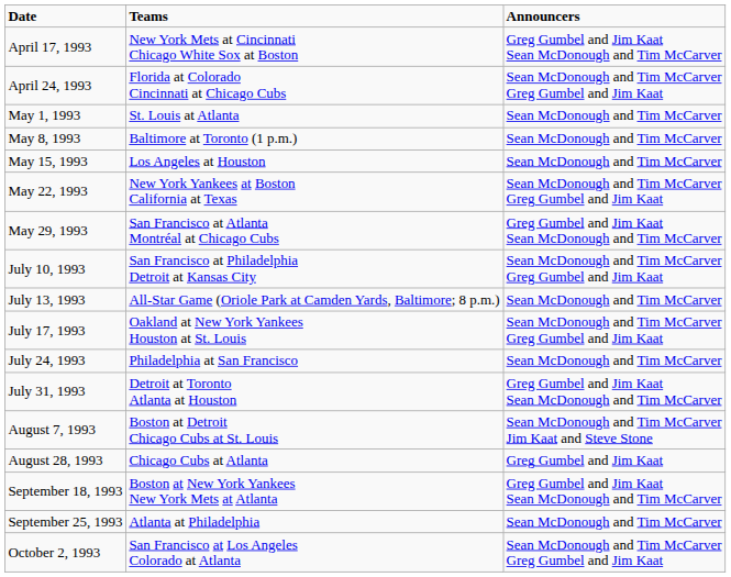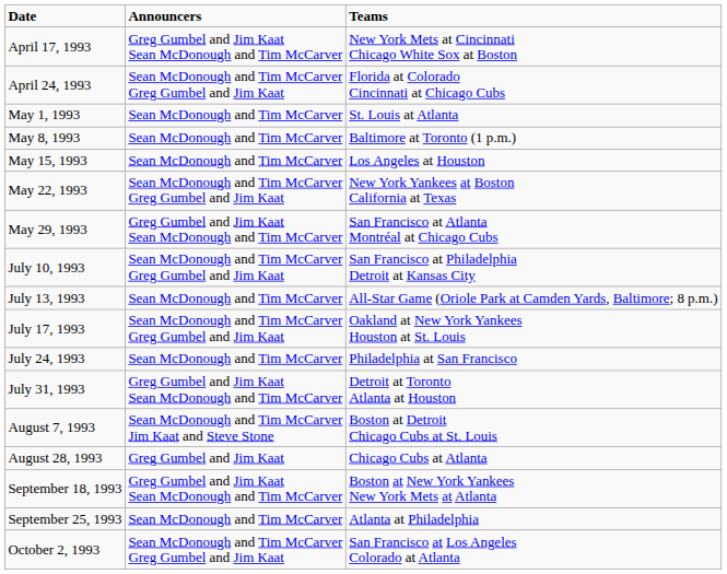 <table class="wikitable" border="1" cellpadding="1">
 <tr>
 <td><strong>Date</strong></td>
+<td><strong>Announcers</strong></td>
 <td><strong>Teams</strong></td>
-<td><strong>Announcers</strong></td>
 </tr>
 <tr>
 <td>April 17, 1993</td>
+<td><a href='#'>Greg Gumbel</a> and <a href='#'>Jim Kaat</a><br><a href='#'>Sean McDonough</a> and <a href='#'>Tim McCarver</a></td>
 <td><a href='#'>New York Mets</a> at <a href='#'>Cincinnati</a><br><a href='#'>Chicago White Sox</a> at <a href='#'>Boston</a></td>
-<td><a href='#'>Greg Gumbel</a> and <a href='#'>Jim Kaat</a><br><a href='#'>Sean McDonough</a> and <a href='#'>Tim McCarver</a></td>
 </tr>
 <tr>
 <td>April 24, 1993</td>
+<td><a href='#'>Sean McDonough</a> and <a href='#'>Tim McCarver</a><br><a href='#'>Greg Gumbel</a> and <a href='#'>Jim Kaat</a></td>
 <td><a href='#'>Florida</a> at <a href='#'>Colorado</a><br><a href='#'>Cincinnati</a> at <a href='#'>Chicago Cubs</a></td>
-<td><a href='#'>Sean McDonough</a> and <a href='#'>Tim McCarver</a><br><a href='#'>Greg Gumbel</a> and <a href='#'>Jim Kaat</a></td>
 </tr>
 <tr>
 <td>May 1, 1993</td>
+<td><a href='#'>Sean McDonough</a> and <a href='#'>Tim McCarver</a></td>
 <td><a href='#'>St. Louis</a> at <a href='#'>Atlanta</a></td>
-<td><a href='#'>Sean McDonough</a> and <a href='#'>Tim McCarver</a></td>
 </tr>
 <tr>
 <td>May 8, 1993</td>
+<td><a href='#'>Sean McDonough</a> and <a href='#'>Tim McCarver</a></td>
 <td><a href='#'>Baltimore</a> at <a href='#'>Toronto</a> (1 p.m.)</td>
-<td><a href='#'>Sean McDonough</a> and <a href='#'>Tim McCarver</a></td>
 </tr>
 <tr>
 <td>May 15, 1993</td>
+<td><a href='#'>Sean McDonough</a> and <a href='#'>Tim McCarver</a></td>
 <td><a href='#'>Los Angeles</a> at <a href='#'>Houston</a></td>
-<td><a href='#'>Sean McDonough</a> and <a href='#'>Tim McCarver</a></td>
 </tr>
 <tr>
 <td>May 22, 1993</td>
+<td><a href='#'>Sean McDonough</a> and <a href='#'>Tim McCarver</a><br><a href='#'>Greg Gumbel</a> and <a href='#'>Jim Kaat</a></td>
 <td><a href='#'>New York Yankees</a> <a href='#'>at</a> <a href='#'>Boston</a><br><a href='#'>California</a> at <a href='#'>Texas</a></td>
-<td><a href='#'>Sean McDonough</a> and <a href='#'>Tim McCarver</a><br><a href='#'>Greg Gumbel</a> and <a href='#'>Jim Kaat</a></td>
 </tr>
 <tr>
 <td>May 29, 1993</td>
+<td><a href='#'>Greg Gumbel</a> and <a href='#'>Jim Kaat</a><br><a href='#'>Sean McDonough</a> and <a href='#'>Tim McCarver</a></td>
 <td><a href='#'>San Francisco</a> at <a href='#'>Atlanta</a><br><a href='#'>Montréal</a> at <a href='#'>Chicago Cubs</a></td>
-<td><a href='#'>Greg Gumbel</a> and <a href='#'>Jim Kaat</a><br><a href='#'>Sean McDonough</a> and <a href='#'>Tim McCarver</a></td>
 </tr>
 <tr>
 <td>July 10, 1993</td>
+<td><a href='#'>Sean McDonough</a> and <a href='#'>Tim McCarver</a><br><a href='#'>Greg Gumbel</a> and <a href='#'>Jim Kaat</a></td>
 <td><a href='#'>San Francisco</a> at <a href='#'>Philadelphia</a><br><a href='#'>Detroit</a> at <a href='#'>Kansas City</a></td>
-<td><a href='#'>Sean McDonough</a> and <a href='#'>Tim McCarver</a><br><a href='#'>Greg Gumbel</a> and <a href='#'>Jim Kaat</a></td>
 </tr>
 <tr>
 <td>July 13, 1993</td>
+<td><a href='#'>Sean McDonough</a> and <a href='#'>Tim McCarver</a></td>
 <td><a href='#'>All-Star Game</a> (<a href='#'>Oriole Park at Camden Yards</a>, <a href='#'>Baltimore</a>; 8 p.m.)</td>
-<td><a href='#'>Sean McDonough</a> and <a href='#'>Tim McCarver</a></td>
 </tr>
 <tr>
 <td>July 17, 1993</td>
+<td><a href='#'>Sean McDonough</a> and <a href='#'>Tim McCarver</a><br><a href='#'>Greg Gumbel</a> and <a href='#'>Jim Kaat</a></td>
 <td><a href='#'>Oakland</a> at <a href='#'>New York Yankees</a><br><a href='#'>Houston</a> at <a href='#'>St. Louis</a></td>
-<td><a href='#'>Sean McDonough</a> and <a href='#'>Tim McCarver</a><br><a href='#'>Greg Gumbel</a> and <a href='#'>Jim Kaat</a></td>
 </tr>
 <tr>
 <td>July 24, 1993</td>
+<td><a href='#'>Sean McDonough</a> and <a href='#'>Tim McCarver</a></td>
 <td><a href='#'>Philadelphia</a> at <a href='#'>San Francisco</a></td>
-<td><a href='#'>Sean McDonough</a> and <a href='#'>Tim McCarver</a></td>
 </tr>
 <tr>
 <td>July 31, 1993</td>
+<td><a href='#'>Greg Gumbel</a> and <a href='#'>Jim Kaat</a><br><a href='#'>Sean McDonough</a> and <a href='#'>Tim McCarver</a></td>
 <td><a href='#'>Detroit</a> at <a href='#'>Toronto</a><br><a href='#'>Atlanta</a> at <a href='#'>Houston</a></td>
-<td><a href='#'>Greg Gumbel</a> and <a href='#'>Jim Kaat</a><br><a href='#'>Sean McDonough</a> and <a href='#'>Tim McCarver</a></td>
 </tr>
 <tr>
 <td>August 7, 1993</td>
+<td><a href='#'>Sean McDonough</a> and <a href='#'>Tim McCarver</a><br><a href='#'>Jim Kaat</a> and <a href='#'>Steve Stone</a></td>
 <td><a href='#'>Boston</a> at <a href='#'>Detroit</a><br><a href='#'>Chicago Cubs at St. Louis</a></td>
-<td><a href='#'>Sean McDonough</a> and <a href='#'>Tim McCarver</a><br><a href='#'>Jim Kaat</a> and <a href='#'>Steve Stone</a></td>
 </tr>
 <tr>
 <td>August 28, 1993</td>
+<td><a href='#'>Greg Gumbel</a> and <a href='#'>Jim Kaat</a></td>
 <td><a href='#'>Chicago Cubs</a> at <a href='#'>Atlanta</a></td>
-<td><a href='#'>Greg Gumbel</a> and <a href='#'>Jim Kaat</a></td>
 </tr>
 <tr>
 <td>September 18, 1993</td>
+<td><a href='#'>Greg Gumbel</a> and <a href='#'>Jim Kaat</a><br><a href='#'>Sean McDonough</a> and <a href='#'>Tim McCarver</a></td>
 <td><a href='#'>Boston</a> <a href='#'>at</a> <a href='#'>New York Yankees</a><br><a href='#'>New York Mets</a> <a href='#'>at</a> <a href='#'>Atlanta</a></td>
-<td><a href='#'>Greg Gumbel</a> and <a href='#'>Jim Kaat</a><br><a href='#'>Sean McDonough</a> and <a href='#'>Tim McCarver</a></td>
 </tr>
 <tr>
 <td>September 25, 1993</td>
+<td><a href='#'>Sean McDonough</a> and <a href='#'>Tim McCarver</a></td>
 <td><a href='#'>Atlanta</a> at <a href='#'>Philadelphia</a></td>
-<td><a href='#'>Sean McDonough</a> and <a href='#'>Tim McCarver</a></td>
 </tr>
 <tr>
 <td>October 2, 1993</td>
+<td><a href='#'>Sean McDonough</a> and <a href='#'>Tim McCarver</a><br><a href='#'>Greg Gumbel</a> and <a href='#'>Jim Kaat</a></td>
 <td><a href='#'>San Francisco</a> <a href='#'>at</a> <a href='#'>Los Angeles</a><br><a href='#'>Colorado</a> at <a href='#'>Atlanta</a></td>
-<td><a href='#'>Sean McDonough</a> and <a href='#'>Tim McCarver</a><br><a href='#'>Greg Gumbel</a> and <a href='#'>Jim Kaat</a></td>
 </tr>
 </table>
